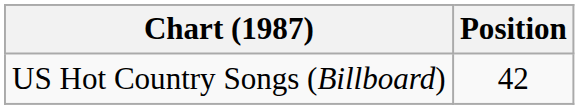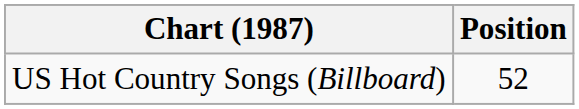 <table class="wikitable">
 <tr>
 <th>Chart (1987)</th>
 <th>Position</th>
 </tr>
 <tr>
 <td>US Hot Country Songs (<em>Billboard</em>)</td>
-<td align="center">42</td>
+<td align="center">52</td>
 </tr>
 </table>
